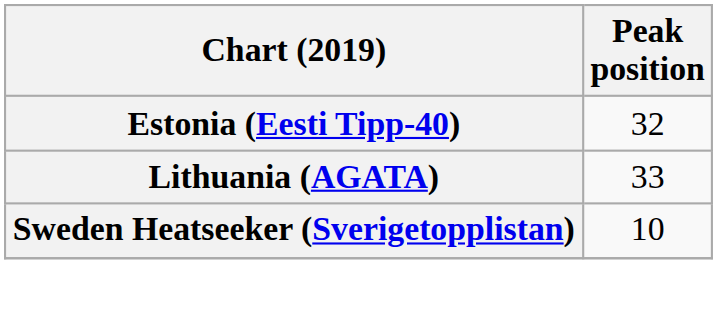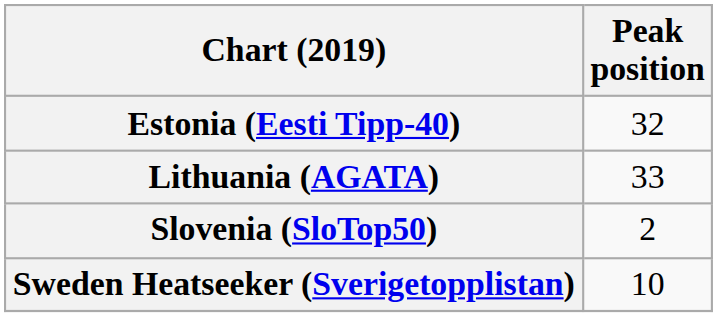 <table class="wikitable sortable plainrowheaders" style="text-align:center">
 <tr>
 <th scope="col">Chart (2019)</th>
 <th scope="col">Peak<br>position</th>
 </tr>
 <tr>
 <th scope="row">Estonia (<a href='#'>Eesti Tipp-40</a>)</th>
 <td>32</td>
 </tr>
 <tr>
 <th scope="row">Lithuania (<a href='#'>AGATA</a>)</th>
 <td>33</td>
 </tr>
 <tr>
+<th scope="row">Slovenia (<a href='#'>SloTop50</a>)</th>
+<td>2</td>
+</tr>
+<tr>
 <th scope="row">Sweden Heatseeker (<a href='#'>Sverigetopplistan</a>)</th>
 <td>10</td>
 </tr>
 <tr>
 </tr>
 </table>
